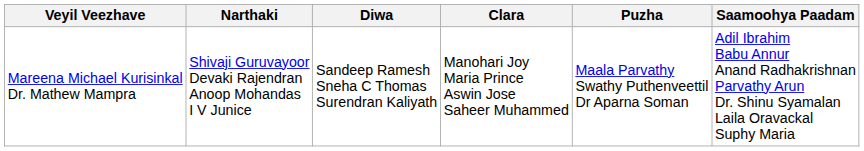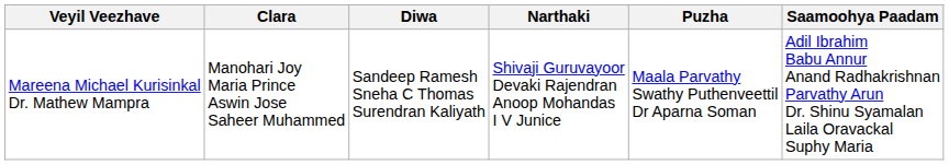 <table style="background:#ffffff;" class="wikitable">
 <tr>
 <th>Veyil Veezhave</th>
+<th>Clara</th>
+<th>Diwa</th>
 <th>Narthaki</th>
-<th>Diwa</th>
-<th>Clara</th>
 <th>Puzha</th>
 <th>Saamoohya Paadam</th>
 </tr>
 <tr>
 <td><a href='#'>Mareena Michael Kurisinkal</a><br>Dr. Mathew Mampra</td>
+<td>Manohari Joy <br> Maria Prince <br> Aswin Jose <br> Saheer Muhammed</td>
+<td>Sandeep Ramesh <br> Sneha C Thomas <br> Surendran Kaliyath</td>
 <td><a href='#'>Shivaji Guruvayoor</a><br> Devaki Rajendran <br> Anoop Mohandas <br> I V Junice<br></td>
-<td>Sandeep Ramesh <br> Sneha C Thomas <br> Surendran Kaliyath</td>
-<td>Manohari Joy <br> Maria Prince <br> Aswin Jose <br> Saheer Muhammed</td>
 <td><a href='#'>Maala Parvathy</a> <br> Swathy Puthenveettil <br> Dr Aparna Soman</td>
 <td><a href='#'>Adil Ibrahim</a> <br> <a href='#'>Babu Annur</a>  <br> Anand Radhakrishnan <br> <a href='#'>Parvathy Arun</a>  <br> Dr. Shinu Syamalan<br> Laila Oravackal <br> Suphy Maria</td>
 </tr>
 </table>
